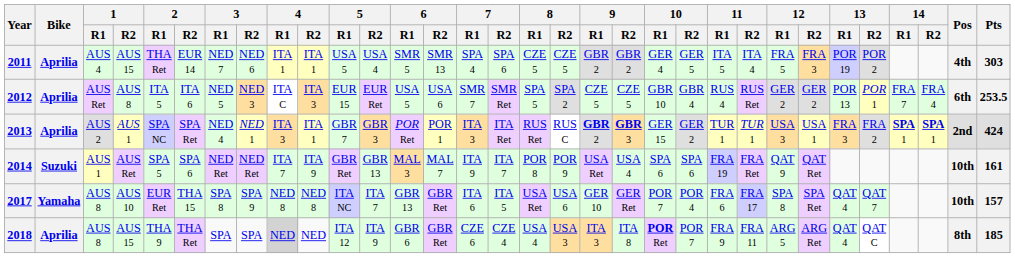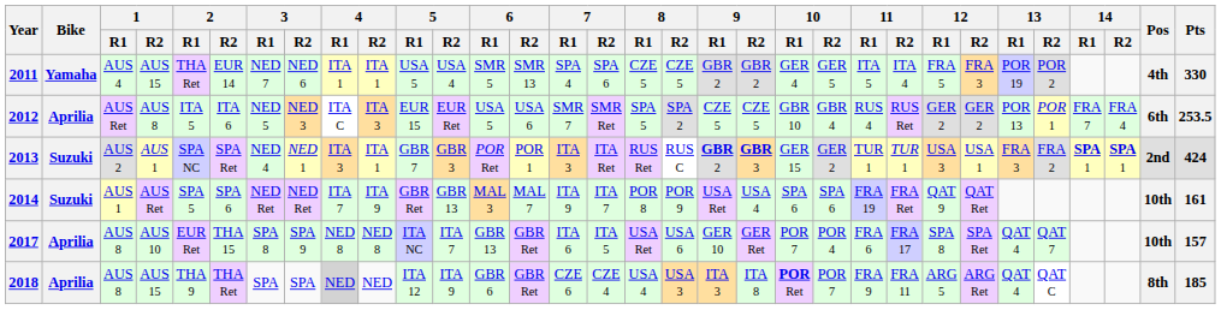 <table class="wikitable" style="text-align:center; font-size:90%">
 <tr>
 <th valign="middle" rowspan=2>Year</th>
 <th valign="middle" rowspan=2>Bike</th>
 <th colspan=2>1</th>
 <th colspan=2>2</th>
 <th colspan=2>3</th>
 <th colspan=2>4</th>
 <th colspan=2>5</th>
 <th colspan=2>6</th>
 <th colspan=2>7</th>
 <th colspan=2>8</th>
 <th colspan=2>9</th>
 <th colspan=2>10</th>
 <th colspan=2>11</th>
 <th colspan=2>12</th>
 <th colspan=2>13</th>
 <th colspan=2>14</th>
 <th rowspan=2>Pos</th>
 <th rowspan=2>Pts</th>
 </tr>
 <tr>
 <th>R1</th>
 <th>R2</th>
 <th>R1</th>
 <th>R2</th>
 <th>R1</th>
 <th>R2</th>
 <th>R1</th>
 <th>R2</th>
 <th>R1</th>
 <th>R2</th>
 <th>R1</th>
 <th>R2</th>
 <th>R1</th>
 <th>R2</th>
 <th>R1</th>
 <th>R2</th>
 <th>R1</th>
 <th>R2</th>
 <th>R1</th>
 <th>R2</th>
 <th>R1</th>
 <th>R2</th>
 <th>R1</th>
 <th>R2</th>
 <th>R1</th>
 <th>R2</th>
 <th>R1</th>
 <th>R2</th>
 </tr>
 <tr>
 <th><a href='#'>2011</a></th>
-<th><a href='#'>Aprilia</a></th>
+<th><a href='#'>Yamaha</a></th>
 <td style="background:#dfffdf;"><a href='#'>AUS</a><br><small>4</small></td>
 <td style="background:#dfffdf;"><a href='#'>AUS</a><br><small>15</small></td>
 <td style="background:#EFCFFF;"><a href='#'>THA</a><br><small>Ret</small></td>
 <td style="background:#dfffdf;"><a href='#'>EUR</a><br><small>14</small></td>
 <td style="background:#dfffdf;"><a href='#'>NED</a><br><small>7</small></td>
 <td style="background:#dfffdf;"><a href='#'>NED</a><br><small>6</small></td>
 <td style="background:#ffffbf;"><a href='#'>ITA</a><br><small>1</small></td>
 <td style="background:#ffffbf;"><a href='#'>ITA</a><br><small>1</small></td>
 <td style="background:#dfffdf;"><a href='#'>USA</a><br><small>5</small></td>
 <td style="background:#dfffdf;"><a href='#'>USA</a><br><small>4</small></td>
 <td style="background:#dfffdf;"><a href='#'>SMR</a><br><small>5</small></td>
 <td style="background:#dfffdf;"><a href='#'>SMR</a><br><small>13</small></td>
 <td style="background:#dfffdf;"><a href='#'>SPA</a><br><small>4</small></td>
 <td style="background:#dfffdf;"><a href='#'>SPA</a><br><small>6</small></td>
 <td style="background:#dfffdf;"><a href='#'>CZE</a><br><small>5</small></td>
 <td style="background:#dfffdf;"><a href='#'>CZE</a><br><small>5</small></td>
 <td style="background:#dfdfdf;"><a href='#'>GBR</a><br><small>2</small></td>
 <td style="background:#dfdfdf;"><a href='#'>GBR</a><br><small>2</small></td>
 <td style="background:#dfffdf;"><a href='#'>GER</a><br><small>4</small></td>
 <td style="background:#dfffdf;"><a href='#'>GER</a><br><small>5</small></td>
 <td style="background:#dfffdf;"><a href='#'>ITA</a><br><small>5</small></td>
 <td style="background:#dfffdf;"><a href='#'>ITA</a><br><small>4</small></td>
 <td style="background:#dfffdf;"><a href='#'>FRA</a><br><small>5</small></td>
 <td style="background:#ffdf9f;"><a href='#'>FRA</a><br><small>3</small></td>
 <td style="background:#cfcfff;"><a href='#'>POR</a><br><small>19</small></td>
 <td style="background:#dfdfdf;"><a href='#'>POR</a><br><small>2</small></td>
 <td></td>
 <td></td>
 <th>4th</th>
-<th>303</th>
+<th>330</th>
 </tr>
 <tr>
 <th><a href='#'>2012</a></th>
 <th><a href='#'>Aprilia</a></th>
 <td style="background:#efcfff;"><a href='#'>AUS</a><br><small>Ret</small></td>
 <td style="background:#dfffdf;"><a href='#'>AUS</a><br><small>8</small></td>
 <td style="background:#dfffdf;"><a href='#'>ITA</a><br><small>5</small></td>
 <td style="background:#dfffdf;"><a href='#'>ITA</a><br><small>6</small></td>
 <td style="background:#dfffdf;"><a href='#'>NED</a><br><small>5</small></td>
 <td style="background:#ffdf9f;"><a href='#'>NED</a><br><small>3</small></td>
 <td style="background:#ffffff;"><a href='#'>ITA</a><br><small>C</small></td>
 <td style="background:#ffdf9f;"><a href='#'>ITA</a><br><small>3</small></td>
 <td style="background:#dfffdf;"><a href='#'>EUR</a><br><small>15</small></td>
 <td style="background:#efcfff;"><a href='#'>EUR</a><br><small>Ret</small></td>
 <td style="background:#dfffdf;"><a href='#'>USA</a><br><small>5</small></td>
 <td style="background:#dfffdf;"><a href='#'>USA</a><br><small>6</small></td>
 <td style="background:#dfffdf;"><a href='#'>SMR</a><br><small>7</small></td>
 <td style="background:#efcfff;"><a href='#'>SMR</a><br><small>Ret</small></td>
 <td style="background:#dfffdf;"><a href='#'>SPA</a><br><small>5</small></td>
 <td style="background:#dfdfdf;"><a href='#'>SPA</a><br><small>2</small></td>
 <td style="background:#dfffdf;"><a href='#'>CZE</a><br><small>5</small></td>
 <td style="background:#dfffdf;"><a href='#'>CZE</a><br><small>5</small></td>
 <td style="background:#dfffdf;"><a href='#'>GBR</a><br><small>10</small></td>
 <td style="background:#dfffdf;"><a href='#'>GBR</a><br><small>4</small></td>
 <td style="background:#dfffdf;"><a href='#'>RUS</a><br><small>4</small></td>
 <td style="background:#efcfff;"><a href='#'>RUS</a><br><small>Ret</small></td>
 <td style="background:#dfdfdf;"><a href='#'>GER</a><br><small>2</small></td>
 <td style="background:#dfdfdf;"><a href='#'>GER</a><br><small>2</small></td>
 <td style="background:#dfffdf;"><a href='#'>POR</a><br><small>13</small></td>
 <td style="background:#ffffbf;"><em><a href='#'>POR</a></em><br><small>1</small></td>
 <td style="background:#dfffdf;"><a href='#'>FRA</a><br><small>7</small></td>
 <td style="background:#dfffdf;"><a href='#'>FRA</a><br><small>4</small></td>
 <th>6th</th>
 <th>253.5</th>
 </tr>
 <tr>
 <th><a href='#'>2013</a></th>
-<th><a href='#'>Aprilia</a></th>
+<th><a href='#'>Suzuki</a></th>
 <td style="background:#dfdfdf;"><a href='#'>AUS</a><br><small>2</small></td>
 <td style="background:#ffffbf;"><em><a href='#'>AUS</a></em><br><small>1</small></td>
 <td style="background:#cfcfff;"><a href='#'>SPA</a><br><small>NC</small></td>
 <td style="background:#efcfff;"><a href='#'>SPA</a><br><small>Ret</small></td>
 <td style="background:#dfffdf;"><a href='#'>NED</a><br><small>4</small></td>
 <td style="background:#ffffbf;"><em><a href='#'>NED</a></em><br><small>1</small></td>
 <td style="background:#ffdf9f;"><a href='#'>ITA</a><br><small>3</small></td>
 <td style="background:#ffffbf;"><a href='#'>ITA</a><br><small>1</small></td>
 <td style="background:#dfffdf;"><a href='#'>GBR</a><br><small>7</small></td>
 <td style="background:#ffdf9f;"><a href='#'>GBR</a><br><small>3</small></td>
 <td style="background:#efcfff;"><em><a href='#'>POR</a></em><br><small>Ret</small></td>
 <td style="background:#ffffbf;"><a href='#'>POR</a><br><small>1</small></td>
 <td style="background:#ffdf9f;"><a href='#'>ITA</a><br><small>3</small></td>
 <td style="background:#efcfff;"><a href='#'>ITA</a><br><small>Ret</small></td>
 <td style="background:#efcfff;"><a href='#'>RUS</a><br><small>Ret</small></td>
 <td style="background:#ffffff;"><a href='#'>RUS</a><br><small>C</small></td>
 <td style="background:#dfdfdf;"><strong><a href='#'>GBR</a></strong><br><small>2</small></td>
 <td style="background:#ffdf9f;"><strong><a href='#'>GBR</a></strong><br><small>3</small></td>
 <td style="background:#dfffdf;"><a href='#'>GER</a><br><small>15</small></td>
 <td style="background:#dfdfdf;"><a href='#'>GER</a><br><small>2</small></td>
 <td style="background:#ffffbf;"><a href='#'>TUR</a><br><small>1</small></td>
 <td style="background:#ffffbf;"><em><a href='#'>TUR</a></em><br><small>1</small></td>
 <td style="background:#ffdf9f;"><a href='#'>USA</a><br><small>3</small></td>
 <td style="background:#ffffbf;"><a href='#'>USA</a><br><small>1</small></td>
 <td style="background:#ffdf9f;"><a href='#'>FRA</a><br><small>3</small></td>
 <td style="background:#dfdfdf;"><a href='#'>FRA</a><br><small>2</small></td>
 <td style="background:#ffffbf;"><strong><a href='#'>SPA</a></strong><br><small>1</small></td>
 <td style="background:#ffffbf;"><strong><a href='#'>SPA</a></strong><br><small>1</small></td>
 <td style="background:#dfdfdf;"><strong>2nd</strong></td>
 <td style="background:#dfdfdf;"><strong>424</strong></td>
 </tr>
 <tr>
 <th><a href='#'>2014</a></th>
 <th><a href='#'>Suzuki</a></th>
 <td style="background:#ffffbf;"><a href='#'>AUS</a><br><small>1</small></td>
 <td style="background:#efcfff;"><a href='#'>AUS</a><br><small>Ret</small></td>
 <td style="background:#dfffdf;"><a href='#'>SPA</a><br><small>5</small></td>
 <td style="background:#dfffdf;"><a href='#'>SPA</a><br><small>6</small></td>
 <td style="background:#efcfff;"><a href='#'>NED</a><br><small>Ret</small></td>
 <td style="background:#efcfff;"><a href='#'>NED</a><br><small>Ret</small></td>
 <td style="background:#dfffdf;"><a href='#'>ITA</a><br><small>7</small></td>
 <td style="background:#dfffdf;"><a href='#'>ITA</a><br><small>9</small></td>
 <td style="background:#efcfff;"><a href='#'>GBR</a><br><small>Ret</small></td>
 <td style="background:#dfffdf;"><a href='#'>GBR</a><br><small>13</small></td>
 <td style="background:#ffdf9f;"><a href='#'>MAL</a><br><small>3</small></td>
 <td style="background:#dfffdf;"><a href='#'>MAL</a><br><small>7</small></td>
 <td style="background:#dfffdf;"><a href='#'>ITA</a><br><small>9</small></td>
 <td style="background:#dfffdf;"><a href='#'>ITA</a><br><small>7</small></td>
 <td style="background:#dfffdf;"><a href='#'>POR</a><br><small>8</small></td>
 <td style="background:#dfffdf;"><a href='#'>POR</a><br><small>9</small></td>
 <td style="background:#efcfff;"><a href='#'>USA</a><br><small>Ret</small></td>
 <td style="background:#dfffdf;"><a href='#'>USA</a><br><small>4</small></td>
 <td style="background:#dfffdf;"><a href='#'>SPA</a><br><small>6</small></td>
 <td style="background:#dfffdf;"><a href='#'>SPA</a><br><small>6</small></td>
 <td style="background:#cfcfff;"><a href='#'>FRA</a><br><small>19</small></td>
 <td style="background:#efcfff;"><a href='#'>FRA</a><br><small>Ret</small></td>
 <td style="background:#dfffdf;"><a href='#'>QAT</a><br><small>9</small></td>
 <td style="background:#efcfff;"><a href='#'>QAT</a><br><small>Ret</small></td>
 <td></td>
 <td></td>
 <td></td>
 <td></td>
 <th>10th</th>
 <th>161</th>
 </tr>
 <tr>
 <th><a href='#'>2017</a></th>
-<th><a href='#'>Yamaha</a></th>
+<th><a href='#'>Aprilia</a></th>
 <td style="background:#DFFFDF;"><a href='#'>AUS</a><br><small>8</small></td>
 <td style="background:#DFFFDF;"><a href='#'>AUS</a><br><small>10</small></td>
 <td style="background:#efcfff;"><a href='#'>EUR</a><br><small>Ret</small></td>
 <td style="background:#DFFFDF;"><a href='#'>THA</a><br><small>15</small></td>
 <td style="background:#dfffdf;"><a href='#'>SPA</a><br><small>8</small></td>
 <td style="background:#dfffdf;"><a href='#'>SPA</a><br><small>9</small></td>
 <td style="background:#dfffdf;"><a href='#'>NED</a><br><small>8</small></td>
 <td style="background:#dfffdf;"><a href='#'>NED</a><br><small>8</small></td>
 <td style="background:#cfcfff;"><a href='#'>ITA</a><br><small>NC</small></td>
 <td style="background:#dfffdf;"><a href='#'>ITA</a><br><small>7</small></td>
 <td style="background:#dfffdf;"><a href='#'>GBR</a><br><small>13</small></td>
 <td style="background:#efcfff;"><a href='#'>GBR</a><br><small>Ret</small></td>
 <td style="background:#dfffdf;"><a href='#'>ITA</a><br><small>6</small></td>
 <td style="background:#dfffdf;"><a href='#'>ITA</a><br><small>5</small></td>
 <td style="background:#efcfff;"><a href='#'>USA</a><br><small>Ret</small></td>
 <td style="background:#dfffdf;"><a href='#'>USA</a><br><small>6</small></td>
 <td style="background:#dfffdf;"><a href='#'>GER</a><br><small>10</small></td>
 <td style="background:#efcfff;"><a href='#'>GER</a><br><small>Ret</small></td>
 <td style="background:#dfffdf;"><a href='#'>POR</a><br><small>7</small></td>
 <td style="background:#dfffdf;"><a href='#'>POR</a><br><small>4</small></td>
 <td style="background:#dfffdf;"><a href='#'>FRA</a><br><small>6</small></td>
 <td style="background:#cfcfff;"><a href='#'>FRA</a><br><small>17</small></td>
 <td style="background:#dfffdf;"><a href='#'>SPA</a><br><small>8</small></td>
 <td style="background:#efcfff;"><a href='#'>SPA</a><br><small>Ret</small></td>
 <td style="background:#dfffdf;"><a href='#'>QAT</a><br><small>4</small></td>
 <td style="background:#dfffdf;"><a href='#'>QAT</a><br><small>7</small></td>
 <td></td>
 <td></td>
 <th>10th</th>
 <th>157</th>
 </tr>
 <tr>
 <th><a href='#'>2018</a></th>
 <th><a href='#'>Aprilia</a></th>
 <td style="background:#dfffdf;"><a href='#'>AUS</a><br><small>8</small></td>
 <td style="background:#dfffdf;"><a href='#'>AUS</a><br><small>15</small></td>
 <td style="background:#dfffdf;"><a href='#'>THA</a><br><small>9</small></td>
 <td style="background:#efcfff;"><a href='#'>THA</a><br><small>Ret</small></td>
 <td><a href='#'>SPA</a></td>
 <td><a href='#'>SPA</a></td>
 <td style="background: lightgrey;"><a href='#'>NED</a></td>
 <td><a href='#'>NED</a></td>
 <td style="background:#dfffdf;"><a href='#'>ITA</a><br><small>12</small></td>
 <td style="background:#dfffdf;"><a href='#'>ITA</a><br><small>9</small></td>
 <td style="background:#dfffdf;"><a href='#'>GBR</a><br><small>6</small></td>
 <td style="background:#efcfff;"><a href='#'>GBR</a><br><small>Ret</small></td>
 <td style="background:#dfffdf;"><a href='#'>CZE</a><br><small>6</small></td>
 <td style="background:#dfffdf;"><a href='#'>CZE</a><br><small>4</small></td>
 <td style="background:#dfffdf;"><a href='#'>USA</a><br><small>4</small></td>
 <td style="background:#ffdf9f;"><a href='#'>USA</a><br><small>3</small></td>
 <td style="background:#ffdf9f;"><a href='#'>ITA</a><br><small>3</small></td>
 <td style="background:#dfffdf;"><a href='#'>ITA</a><br><small>8</small></td>
 <td style="background:#efcfff;"><strong><a href='#'>POR</a></strong><br><small>Ret</small></td>
 <td style="background:#dfffdf;"><a href='#'>POR</a><br><small>7</small></td>
 <td style="background:#dfffdf;"><a href='#'>FRA</a><br><small>9</small></td>
 <td style="background:#dfffdf;"><a href='#'>FRA</a><br><small>11</small></td>
 <td style="background:#dfffdf;"><a href='#'>ARG</a><br><small>5</small></td>
 <td style="background:#efcfff;"><a href='#'>ARG</a><br><small>Ret</small></td>
 <td style="background:#dfffdf;"><a href='#'>QAT</a><br><small>4</small></td>
 <td style="background:#ffffff;"><a href='#'>QAT</a><br><small>C</small></td>
 <td></td>
 <td></td>
 <th>8th</th>
 <th>185</th>
 </tr>
 </table>
